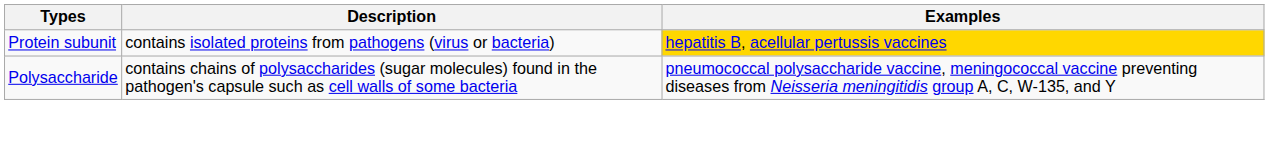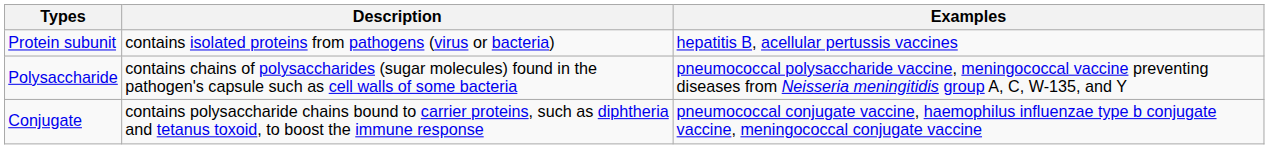 <table class="wikitable" style="text-align: left;">
 <tr>
 <th>Types</th>
 <th>Description</th>
 <th>Examples</th>
 </tr>
 <tr>
 <td><a href='#'>Protein subunit</a></td>
 <td>contains <a href='#'>isolated proteins</a> from <a href='#'>pathogens</a> (<a href='#'>virus</a> or <a href='#'>bacteria</a>)</td>
-<td style="background: gold;"><a href='#'>hepatitis B</a>, <a href='#'>acellular pertussis vaccines</a></td>
+<td><a href='#'>hepatitis B</a>, <a href='#'>acellular pertussis vaccines</a></td>
 </tr>
 <tr>
 <td><a href='#'>Polysaccharide</a></td>
 <td>contains chains of <a href='#'>polysaccharides</a> (sugar molecules) found in the pathogen's capsule such as <a href='#'>cell walls of some bacteria</a></td>
 <td><a href='#'>pneumococcal polysaccharide vaccine</a>, <a href='#'>meningococcal vaccine</a> preventing diseases from <em><a href='#'>Neisseria meningitidis</a></em> <a href='#'>group</a> A, C, W-135, and Y</td>
 </tr>
+<tr>
+<td><a href='#'>Conjugate</a></td>
+<td>contains polysaccharide chains bound to <a href='#'>carrier proteins</a>, such as <a href='#'>diphtheria</a> and <a href='#'>tetanus toxoid</a>, to boost the <a href='#'>immune response</a></td>
+<td><a href='#'>pneumococcal conjugate vaccine</a>, <a href='#'>haemophilus influenzae type b conjugate vaccine</a>, <a href='#'>meningococcal conjugate vaccine</a></td>
+</tr>
 </table>
